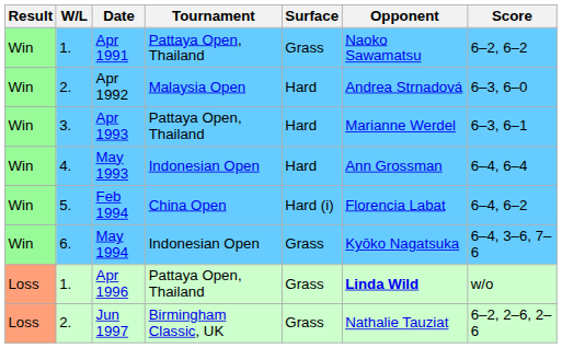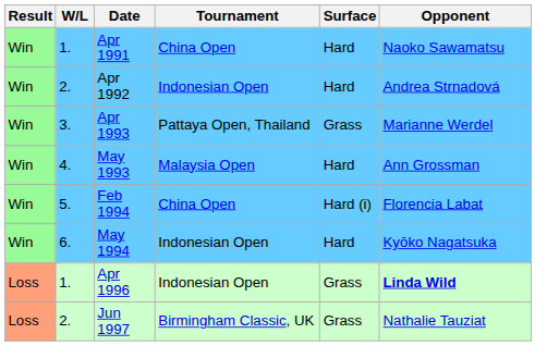 <table class="sortable wikitable">
 <tr>
 <th style="width:40px">Result</th>
 <th style="width:35px" class="unsortable">W/L</th>
 <th style="width:60px">Date</th>
 <th style="width:175px">Tournament</th>
 <th style="width:55px">Surface</th>
 <th style="width:160px">Opponent</th>
-<th style="width:120px" class="unsortable">Score</th>
 </tr>
 <tr style="background:#66ccff;">
 <td style="background:#98fb98;">Win</td>
 <td>1.</td>
 <td><a href='#'>Apr 1991</a></td>
-<td><a href='#'>Pattaya Open</a>, Thailand</td>
-<td>Grass</td>
+<td><a href='#'>China Open</a></td>
+<td>Hard</td>
 <td> <a href='#'>Naoko Sawamatsu</a></td>
-<td>6–2, 6–2</td>
 </tr>
 <tr style="background:#66ccff;">
 <td style="background:#98fb98;">Win</td>
 <td>2.</td>
 <td>Apr 1992</td>
-<td><a href='#'>Malaysia Open</a></td>
+<td><a href='#'>Indonesian Open</a></td>
 <td>Hard</td>
 <td> <a href='#'>Andrea Strnadová</a></td>
-<td>6–3, 6–0</td>
 </tr>
 <tr style="background:#66ccff;">
 <td style="background:#98fb98;">Win</td>
 <td>3.</td>
 <td><a href='#'>Apr 1993</a></td>
 <td>Pattaya Open, Thailand</td>
-<td>Hard</td>
+<td>Grass</td>
 <td> <a href='#'>Marianne Werdel</a></td>
-<td>6–3, 6–1</td>
 </tr>
 <tr style="background:#66ccff;">
 <td style="background:#98fb98;">Win</td>
 <td>4.</td>
 <td><a href='#'>May 1993</a></td>
-<td><a href='#'>Indonesian Open</a></td>
+<td><a href='#'>Malaysia Open</a></td>
 <td>Hard</td>
 <td> <a href='#'>Ann Grossman</a></td>
-<td>6–4, 6–4</td>
 </tr>
 <tr style="background:#66ccff;">
 <td style="background:#98fb98;">Win</td>
 <td>5.</td>
 <td><a href='#'>Feb 1994</a></td>
 <td><a href='#'>China Open</a></td>
 <td>Hard (i)</td>
 <td> <a href='#'>Florencia Labat</a></td>
-<td>6–4, 6–2</td>
 </tr>
 <tr style="background:#66ccff;">
 <td style="background:#98fb98;">Win</td>
 <td>6.</td>
 <td><a href='#'>May 1994</a></td>
 <td>Indonesian Open</td>
-<td>Grass</td>
+<td>Hard</td>
 <td> <a href='#'>Kyōko Nagatsuka</a></td>
-<td>6–4, 3–6, 7–6</td>
 </tr>
 <tr style="background:#ccffcc;">
 <td style="background:#ffa07a;">Loss</td>
 <td>1.</td>
 <td><a href='#'>Apr 1996</a></td>
-<td>Pattaya Open, Thailand</td>
+<td>Indonesian Open</td>
 <td>Grass</td>
 <td><strong> <a href='#'>Linda Wild</a></strong></td>
-<td>w/o</td>
 </tr>
 <tr style="background:#ccffcc;">
 <td style="background:#ffa07a;">Loss</td>
 <td>2.</td>
 <td><a href='#'>Jun 1997</a></td>
 <td><a href='#'>Birmingham Classic</a>, UK</td>
 <td>Grass</td>
 <td> <a href='#'>Nathalie Tauziat</a></td>
-<td>6–2, 2–6, 2–6</td>
 </tr>
 </table>
